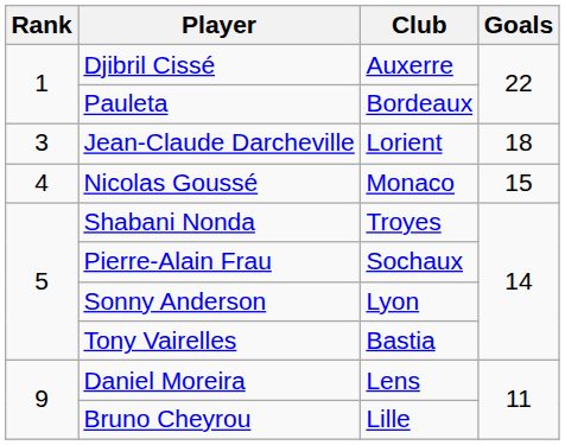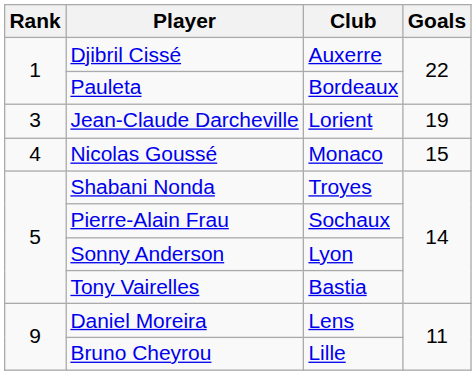 <table class="wikitable">
 <tr>
 <th scope="col">Rank</th>
 <th scope="col">Player</th>
 <th scope="col">Club</th>
 <th scope="col">Goals</th>
 </tr>
 <tr>
 <td style="text-align: center;" rowspan="2">1</td>
 <td> <a href='#'>Djibril Cissé</a></td>
 <td><a href='#'>Auxerre</a></td>
 <td style="text-align: center;" rowspan="2">22</td>
 </tr>
 <tr>
 <td> <a href='#'>Pauleta</a></td>
 <td><a href='#'>Bordeaux</a></td>
 </tr>
 <tr>
 <td style="text-align: center;">3</td>
 <td> <a href='#'>Jean-Claude Darcheville</a></td>
 <td><a href='#'>Lorient</a></td>
-<td style="text-align: center;">18</td>
+<td style="text-align: center;">19</td>
 </tr>
 <tr>
 <td style="text-align: center;">4</td>
 <td> <a href='#'>Nicolas Goussé</a></td>
 <td><a href='#'>Monaco</a></td>
 <td style="text-align: center;">15</td>
 </tr>
 <tr>
 <td style="text-align: center;" rowspan="4">5</td>
 <td> <a href='#'>Shabani Nonda</a></td>
 <td><a href='#'>Troyes</a></td>
 <td style="text-align: center;" rowspan="4">14</td>
 </tr>
 <tr>
 <td> <a href='#'>Pierre-Alain Frau</a></td>
 <td><a href='#'>Sochaux</a></td>
 </tr>
 <tr>
 <td> <a href='#'>Sonny Anderson</a></td>
 <td><a href='#'>Lyon</a></td>
 </tr>
 <tr>
 <td> <a href='#'>Tony Vairelles</a></td>
 <td><a href='#'>Bastia</a></td>
 </tr>
 <tr>
 <td style="text-align: center;" rowspan="2">9</td>
 <td> <a href='#'>Daniel Moreira</a></td>
 <td><a href='#'>Lens</a></td>
 <td style="text-align: center;" rowspan="2">11</td>
 </tr>
 <tr>
 <td> <a href='#'>Bruno Cheyrou</a></td>
 <td><a href='#'>Lille</a></td>
 </tr>
 </table>
